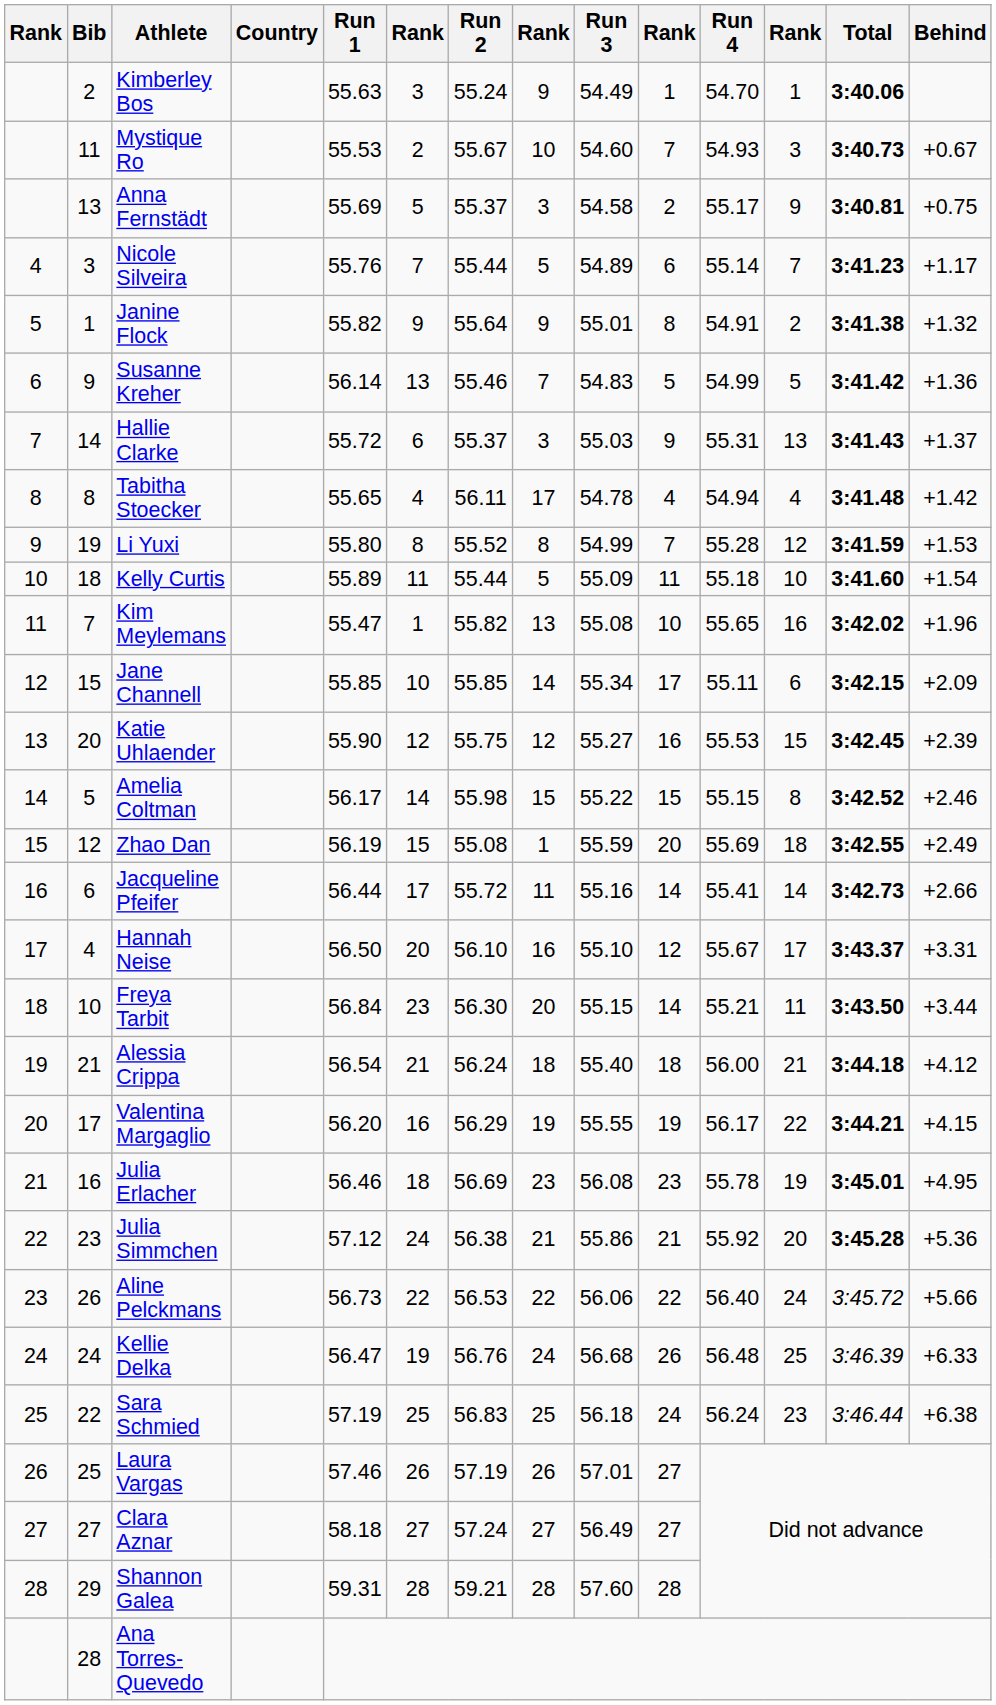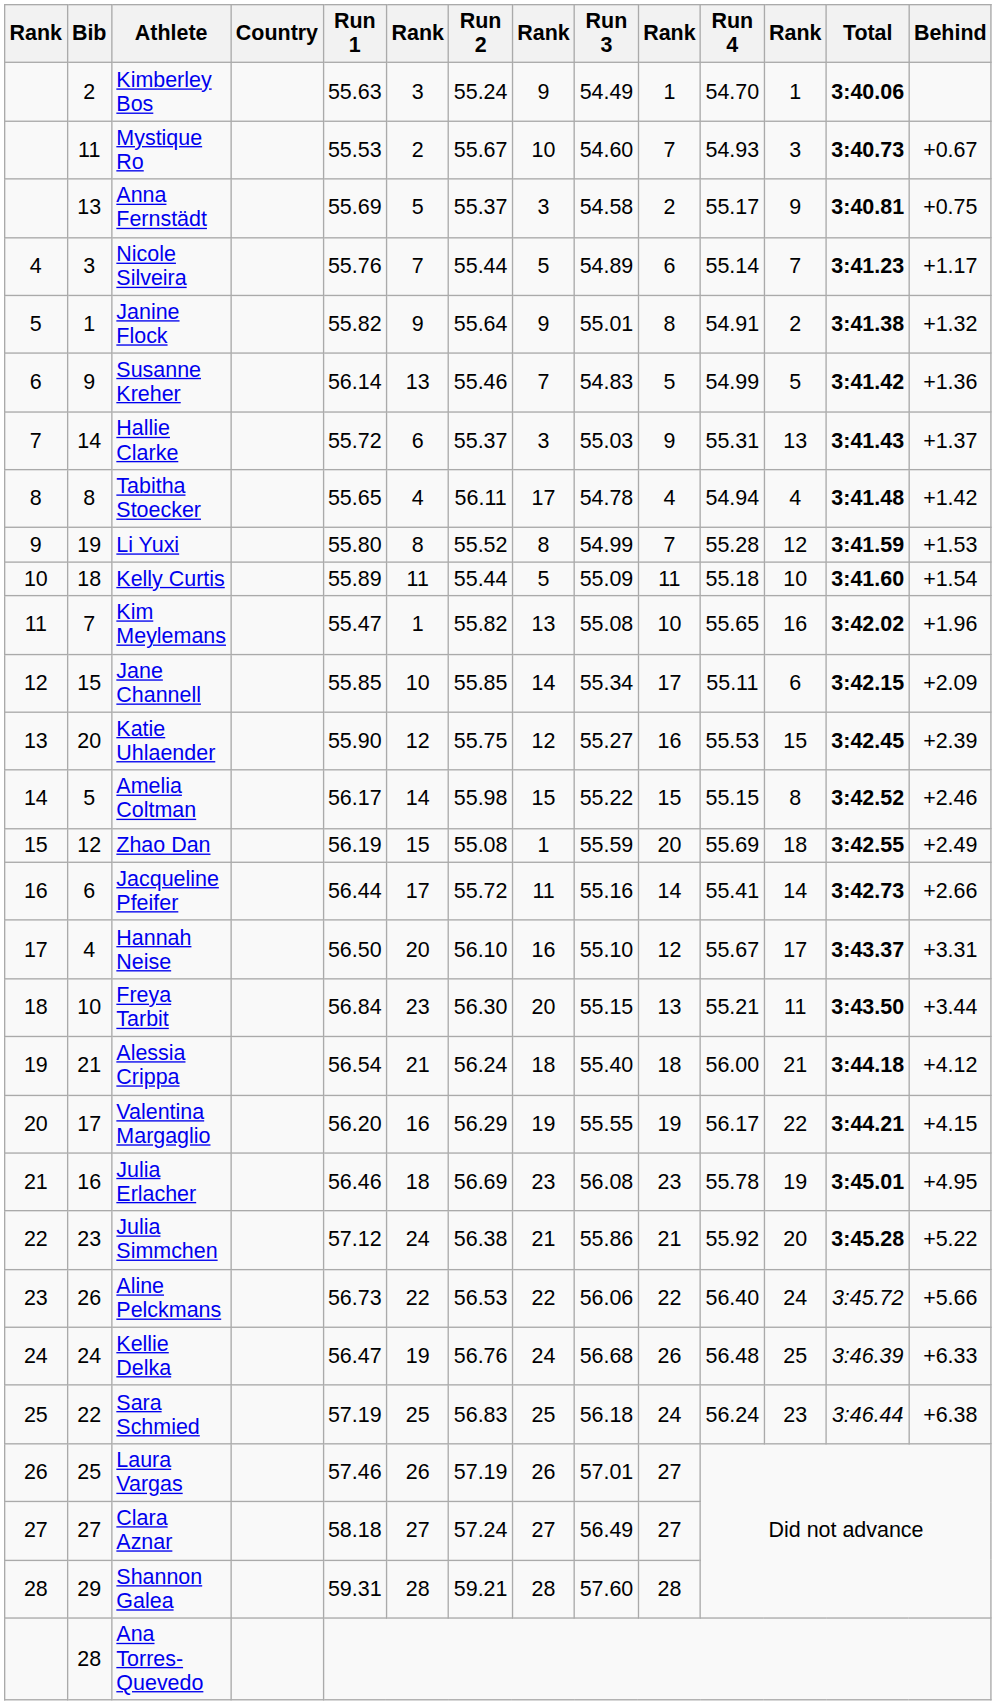 <table class="wikitable sortable" style="text-align:center">
 <tr>
 <th>Rank</th>
 <th>Bib</th>
 <th>Athlete</th>
 <th>Country</th>
 <th>Run 1</th>
 <th>Rank</th>
 <th>Run 2</th>
 <th>Rank</th>
 <th>Run 3</th>
 <th>Rank</th>
 <th>Run 4</th>
 <th>Rank</th>
 <th>Total</th>
 <th>Behind</th>
 </tr>
 <tr>
 <td></td>
 <td>2</td>
 <td align=left><a href='#'>Kimberley Bos</a></td>
 <td align=left></td>
 <td>55.63</td>
 <td>3</td>
 <td>55.24</td>
 <td>9</td>
 <td>54.49</td>
 <td>1</td>
 <td>54.70</td>
 <td>1</td>
 <td><strong>3:40.06</strong></td>
 <td></td>
 </tr>
 <tr>
 <td></td>
 <td>11</td>
 <td align=left><a href='#'>Mystique Ro</a></td>
 <td align=left></td>
 <td>55.53</td>
 <td>2</td>
 <td>55.67</td>
 <td>10</td>
 <td>54.60</td>
 <td>7</td>
 <td>54.93</td>
 <td>3</td>
 <td><strong>3:40.73</strong></td>
 <td>+0.67</td>
 </tr>
 <tr>
 <td></td>
 <td>13</td>
 <td align=left><a href='#'>Anna Fernstädt</a></td>
 <td align=left></td>
 <td>55.69</td>
 <td>5</td>
 <td>55.37</td>
 <td>3</td>
 <td>54.58</td>
 <td>2</td>
 <td>55.17</td>
 <td>9</td>
 <td><strong>3:40.81</strong></td>
 <td>+0.75</td>
 </tr>
 <tr>
 <td>4</td>
 <td>3</td>
 <td align=left><a href='#'>Nicole Silveira</a></td>
 <td align=left></td>
 <td>55.76</td>
 <td>7</td>
 <td>55.44</td>
 <td>5</td>
 <td>54.89</td>
 <td>6</td>
 <td>55.14</td>
 <td>7</td>
 <td><strong>3:41.23</strong></td>
 <td>+1.17</td>
 </tr>
 <tr>
 <td>5</td>
 <td>1</td>
 <td align=left><a href='#'>Janine Flock</a></td>
 <td align=left></td>
 <td>55.82</td>
 <td>9</td>
 <td>55.64</td>
 <td>9</td>
 <td>55.01</td>
 <td>8</td>
 <td>54.91</td>
 <td>2</td>
 <td><strong>3:41.38</strong></td>
 <td>+1.32</td>
 </tr>
 <tr>
 <td>6</td>
 <td>9</td>
 <td align=left><a href='#'>Susanne Kreher</a></td>
 <td align=left></td>
 <td>56.14</td>
 <td>13</td>
 <td>55.46</td>
 <td>7</td>
 <td>54.83</td>
 <td>5</td>
 <td>54.99</td>
 <td>5</td>
 <td><strong>3:41.42</strong></td>
 <td>+1.36</td>
 </tr>
 <tr>
 <td>7</td>
 <td>14</td>
 <td align=left><a href='#'>Hallie Clarke</a></td>
 <td align=left></td>
 <td>55.72</td>
 <td>6</td>
 <td>55.37</td>
 <td>3</td>
 <td>55.03</td>
 <td>9</td>
 <td>55.31</td>
 <td>13</td>
 <td><strong>3:41.43</strong></td>
 <td>+1.37</td>
 </tr>
 <tr>
 <td>8</td>
 <td>8</td>
 <td align=left><a href='#'>Tabitha Stoecker</a></td>
 <td align=left></td>
 <td>55.65</td>
 <td>4</td>
 <td>56.11</td>
 <td>17</td>
 <td>54.78</td>
 <td>4</td>
 <td>54.94</td>
 <td>4</td>
 <td><strong>3:41.48</strong></td>
 <td>+1.42</td>
 </tr>
 <tr>
 <td>9</td>
 <td>19</td>
 <td align=left><a href='#'>Li Yuxi</a></td>
 <td align=left></td>
 <td>55.80</td>
 <td>8</td>
 <td>55.52</td>
 <td>8</td>
 <td>54.99</td>
 <td>7</td>
 <td>55.28</td>
 <td>12</td>
 <td><strong>3:41.59</strong></td>
 <td>+1.53</td>
 </tr>
 <tr>
 <td>10</td>
 <td>18</td>
 <td align=left><a href='#'>Kelly Curtis</a></td>
 <td align=left></td>
 <td>55.89</td>
 <td>11</td>
 <td>55.44</td>
 <td>5</td>
 <td>55.09</td>
 <td>11</td>
 <td>55.18</td>
 <td>10</td>
 <td><strong>3:41.60 </strong></td>
 <td>+1.54</td>
 </tr>
 <tr>
 <td>11</td>
 <td>7</td>
 <td align=left><a href='#'>Kim Meylemans</a></td>
 <td align=left></td>
 <td>55.47</td>
 <td>1</td>
 <td>55.82</td>
 <td>13</td>
 <td>55.08</td>
 <td>10</td>
 <td>55.65</td>
 <td>16</td>
 <td><strong>3:42.02</strong></td>
 <td>+1.96</td>
 </tr>
 <tr>
 <td>12</td>
 <td>15</td>
 <td align=left><a href='#'>Jane Channell</a></td>
 <td align=left></td>
 <td>55.85</td>
 <td>10</td>
 <td>55.85</td>
 <td>14</td>
 <td>55.34</td>
 <td>17</td>
 <td>55.11</td>
 <td>6</td>
 <td><strong>3:42.15</strong></td>
 <td>+2.09</td>
 </tr>
 <tr>
 <td>13</td>
 <td>20</td>
 <td align=left><a href='#'>Katie Uhlaender</a></td>
 <td align=left></td>
 <td>55.90</td>
 <td>12</td>
 <td>55.75</td>
 <td>12</td>
 <td>55.27</td>
 <td>16</td>
 <td>55.53</td>
 <td>15</td>
 <td><strong>3:42.45 </strong></td>
 <td>+2.39</td>
 </tr>
 <tr>
 <td>14</td>
 <td>5</td>
 <td align=left><a href='#'>Amelia Coltman</a></td>
 <td align=left></td>
 <td>56.17</td>
 <td>14</td>
 <td>55.98</td>
 <td>15</td>
 <td>55.22</td>
 <td>15</td>
 <td>55.15</td>
 <td>8</td>
 <td><strong>3:42.52</strong></td>
 <td>+2.46</td>
 </tr>
 <tr>
 <td>15</td>
 <td>12</td>
 <td align=left><a href='#'>Zhao Dan</a></td>
 <td align=left></td>
 <td>56.19</td>
 <td>15</td>
 <td>55.08</td>
 <td>1</td>
 <td>55.59</td>
 <td>20</td>
 <td>55.69</td>
 <td>18</td>
 <td><strong>3:42.55</strong></td>
 <td>+2.49</td>
 </tr>
 <tr>
 <td>16</td>
 <td>6</td>
 <td align=left><a href='#'>Jacqueline Pfeifer</a></td>
 <td align=left></td>
 <td>56.44</td>
 <td>17</td>
 <td>55.72</td>
 <td>11</td>
 <td>55.16</td>
 <td>14</td>
 <td>55.41</td>
 <td>14</td>
 <td><strong>3:42.73</strong></td>
 <td>+2.66</td>
 </tr>
 <tr>
 <td>17</td>
 <td>4</td>
 <td align=left><a href='#'>Hannah Neise</a></td>
 <td align=left></td>
 <td>56.50</td>
 <td>20</td>
 <td>56.10</td>
 <td>16</td>
 <td>55.10</td>
 <td>12</td>
 <td>55.67</td>
 <td>17</td>
 <td><strong>3:43.37 </strong></td>
 <td>+3.31</td>
 </tr>
 <tr>
 <td>18</td>
 <td>10</td>
 <td align=left><a href='#'>Freya Tarbit</a></td>
 <td align=left></td>
 <td>56.84</td>
 <td>23</td>
 <td>56.30</td>
 <td>20</td>
 <td>55.15</td>
-<td>14</td>
+<td>13</td>
 <td>55.21</td>
 <td>11</td>
 <td><strong>3:43.50 </strong></td>
 <td>+3.44</td>
 </tr>
 <tr>
 <td>19</td>
 <td>21</td>
 <td align=left><a href='#'>Alessia Crippa</a></td>
 <td align=left></td>
 <td>56.54</td>
 <td>21</td>
 <td>56.24</td>
 <td>18</td>
 <td>55.40</td>
 <td>18</td>
 <td>56.00</td>
 <td>21</td>
 <td><strong>3:44.18</strong></td>
 <td>+4.12</td>
 </tr>
 <tr>
 <td>20</td>
 <td>17</td>
 <td align=left><a href='#'>Valentina Margaglio</a></td>
 <td align=left></td>
 <td>56.20</td>
 <td>16</td>
 <td>56.29</td>
 <td>19</td>
 <td>55.55</td>
 <td>19</td>
 <td>56.17</td>
 <td>22</td>
 <td><strong>3:44.21</strong></td>
 <td>+4.15</td>
 </tr>
 <tr>
 <td>21</td>
 <td>16</td>
 <td align=left><a href='#'>Julia Erlacher</a></td>
 <td align=left></td>
 <td>56.46</td>
 <td>18</td>
 <td>56.69</td>
 <td>23</td>
 <td>56.08</td>
 <td>23</td>
 <td>55.78</td>
 <td>19</td>
 <td><strong>3:45.01 </strong></td>
 <td>+4.95</td>
 </tr>
 <tr>
 <td>22</td>
 <td>23</td>
 <td align=left><a href='#'>Julia Simmchen</a></td>
 <td align=left></td>
 <td>57.12</td>
 <td>24</td>
 <td>56.38</td>
 <td>21</td>
 <td>55.86</td>
 <td>21</td>
 <td>55.92</td>
 <td>20</td>
 <td><strong>3:45.28 </strong></td>
-<td>+5.36</td>
+<td>+5.22</td>
 </tr>
 <tr>
 <td>23</td>
 <td>26</td>
 <td align=left><a href='#'>Aline Pelckmans</a></td>
 <td align=left></td>
 <td>56.73</td>
 <td>22</td>
 <td>56.53</td>
 <td>22</td>
 <td>56.06</td>
 <td>22</td>
 <td>56.40</td>
 <td>24</td>
 <td><em>3:45.72 </em></td>
 <td>+5.66</td>
 </tr>
 <tr>
 <td>24</td>
 <td>24</td>
 <td align=left><a href='#'>Kellie Delka</a></td>
 <td align=left></td>
 <td>56.47</td>
 <td>19</td>
 <td>56.76</td>
 <td>24</td>
 <td>56.68</td>
 <td>26</td>
 <td>56.48</td>
 <td>25</td>
 <td><em>3:46.39</em></td>
 <td>+6.33</td>
 </tr>
 <tr>
 <td>25</td>
 <td>22</td>
 <td align=left><a href='#'>Sara Schmied</a></td>
 <td align=left></td>
 <td>57.19</td>
 <td>25</td>
 <td>56.83</td>
 <td>25</td>
 <td>56.18</td>
 <td>24</td>
 <td>56.24</td>
 <td>23</td>
 <td><em>3:46.44</em></td>
 <td>+6.38</td>
 </tr>
 <tr>
 <td>26</td>
 <td>25</td>
 <td align=left><a href='#'>Laura Vargas</a></td>
 <td align=left></td>
 <td>57.46</td>
 <td>26</td>
 <td>57.19</td>
 <td>26</td>
 <td>57.01</td>
 <td>27</td>
 <td colspan=4 rowspan=3>Did not advance</td>
 </tr>
 <tr>
 <td>27</td>
 <td>27</td>
 <td align=left><a href='#'>Clara Aznar</a></td>
 <td align=left></td>
 <td>58.18</td>
 <td>27</td>
 <td>57.24</td>
 <td>27</td>
 <td>56.49</td>
 <td>27</td>
 </tr>
 <tr>
 <td>28</td>
 <td>29</td>
 <td align=left><a href='#'>Shannon Galea</a></td>
 <td align=left></td>
 <td>59.31</td>
 <td>28</td>
 <td>59.21</td>
 <td>28</td>
 <td>57.60</td>
 <td>28</td>
 </tr>
 <tr>
 <td></td>
 <td>28</td>
 <td align=left><a href='#'>Ana Torres-Quevedo</a></td>
 <td align=left></td>
 <td colspan=10></td>
 </tr>
 </table>
